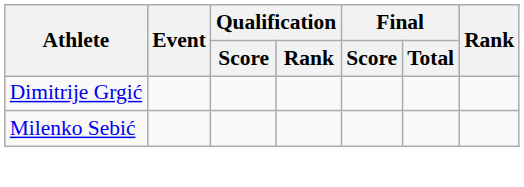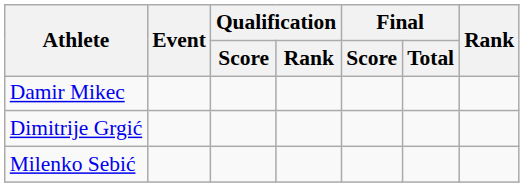 <table class="wikitable" style="font-size:90%">
 <tr>
 <th rowspan="2">Athlete</th>
 <th rowspan="2">Event</th>
 <th colspan="2">Qualification</th>
 <th colspan="2">Final</th>
 <th rowspan="2">Rank</th>
 </tr>
 <tr>
 <th>Score</th>
 <th>Rank</th>
 <th>Score</th>
 <th>Total</th>
+</tr>
+<tr>
+<td><a href='#'>Damir Mikec</a></td>
+<td></td>
+<td></td>
+<td></td>
+<td></td>
+<td></td>
+<td></td>
 </tr>
 <tr>
 <td><a href='#'>Dimitrije Grgić</a></td>
 <td></td>
 <td></td>
 <td></td>
 <td></td>
 <td></td>
 <td></td>
 </tr>
 <tr>
 <td><a href='#'>Milenko Sebić</a></td>
 <td></td>
 <td></td>
 <td></td>
 <td></td>
 <td></td>
 <td></td>
 </tr>
 </table>
